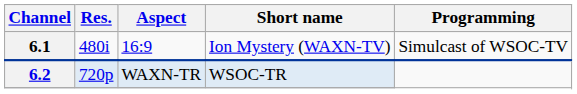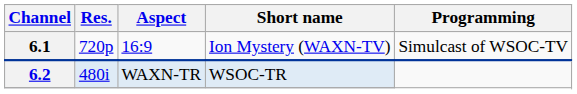 <table class="wikitable">
 <tr>
 <th scope="col"><a href='#'>Channel</a></th>
 <th scope="col"><a href='#'>Res.</a></th>
 <th scope="col"><a href='#'>Aspect</a></th>
 <th scope="col">Short name</th>
 <th scope="col">Programming</th>
 </tr>
 <tr>
 <th scope="row">6.1</th>
-<td><a href='#'>480i</a></td>
+<td><a href='#'>720p</a></td>
 <td rowspan=2><a href='#'>16:9</a></td>
 <td><a href='#'>Ion Mystery</a> (<a href='#'>WAXN-TV</a>)</td>
 <td>Simulcast of WSOC-TV</td>
 </tr>
 <tr>
 </tr>
 <tr style="background-color:#DFEBF6; border-top: 2px solid #003399;">
 <th scope="row"><a href='#'>6.2</a></th>
-<td><a href='#'>720p</a></td>
+<td><a href='#'>480i</a></td>
 <td>WAXN-TR</td>
 <td>WSOC-TR</td>
 </tr>
 <tr style="background-color:#DFEBF6">
 </tr>
 </table>
